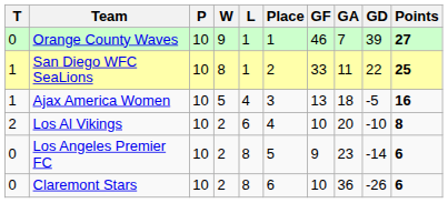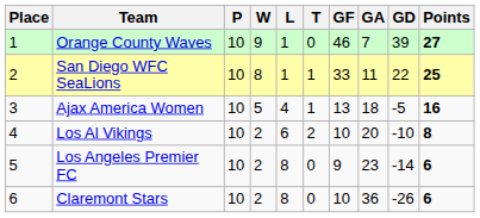 <table class="wikitable">
 <tr>
-<th width="20">T</th>
+<th>Place</th>
 <th width="170">Team</th>
 <th width="20">P</th>
 <th width="20">W</th>
 <th width="20">L</th>
-<th>Place</th>
+<th width="20">T</th>
 <th width="20">GF</th>
 <th width="20">GA</th>
 <th width="25">GD</th>
 <th>Points</th>
 </tr>
 <tr bgcolor=#ccffcc>
-<td>0</td>
+<td>1</td>
 <td><a href='#'>Orange County Waves</a></td>
 <td>10</td>
 <td>9</td>
 <td>1</td>
-<td>1</td>
+<td>0</td>
 <td>46</td>
 <td>7</td>
 <td>39</td>
 <td><strong>27</strong></td>
 </tr>
 <tr bgcolor=#ffffaa>
-<td>1</td>
+<td>2</td>
 <td><a href='#'>San Diego WFC SeaLions</a></td>
 <td>10</td>
 <td>8</td>
 <td>1</td>
-<td>2</td>
+<td>1</td>
 <td>33</td>
 <td>11</td>
 <td>22</td>
 <td><strong>25</strong></td>
 </tr>
 <tr>
-<td>1</td>
+<td>3</td>
 <td><a href='#'>Ajax America Women</a></td>
 <td>10</td>
 <td>5</td>
 <td>4</td>
-<td>3</td>
+<td>1</td>
 <td>13</td>
 <td>18</td>
 <td>-5</td>
 <td><strong>16</strong></td>
 </tr>
 <tr>
-<td>2</td>
+<td>4</td>
 <td><a href='#'>Los Al Vikings</a></td>
 <td>10</td>
 <td>2</td>
 <td>6</td>
-<td>4</td>
+<td>2</td>
 <td>10</td>
 <td>20</td>
 <td>-10</td>
 <td><strong>8</strong></td>
 </tr>
 <tr>
-<td>0</td>
+<td>5</td>
 <td><a href='#'>Los Angeles Premier FC</a></td>
 <td>10</td>
 <td>2</td>
 <td>8</td>
-<td>5</td>
+<td>0</td>
 <td>9</td>
 <td>23</td>
 <td>-14</td>
 <td><strong>6</strong></td>
 </tr>
 <tr>
-<td>0</td>
+<td>6</td>
 <td><a href='#'>Claremont Stars</a></td>
 <td>10</td>
 <td>2</td>
 <td>8</td>
-<td>6</td>
+<td>0</td>
 <td>10</td>
 <td>36</td>
 <td>-26</td>
 <td><strong>6</strong></td>
 </tr>
 </table>
